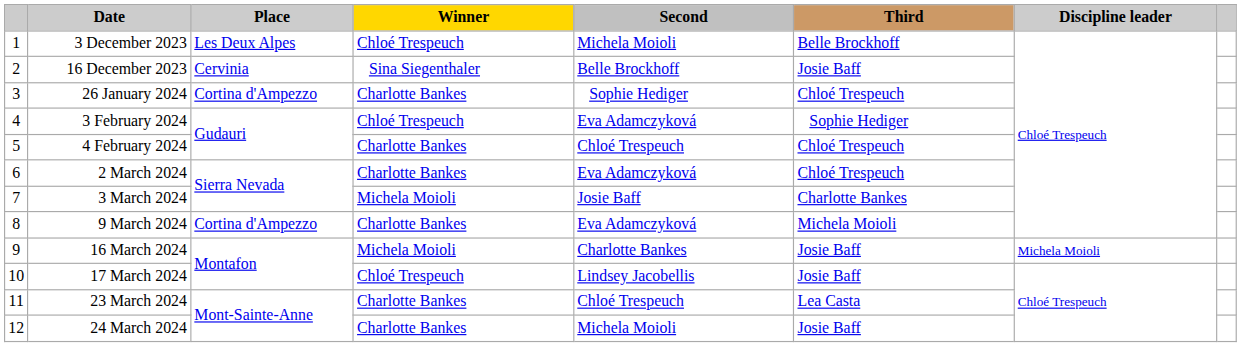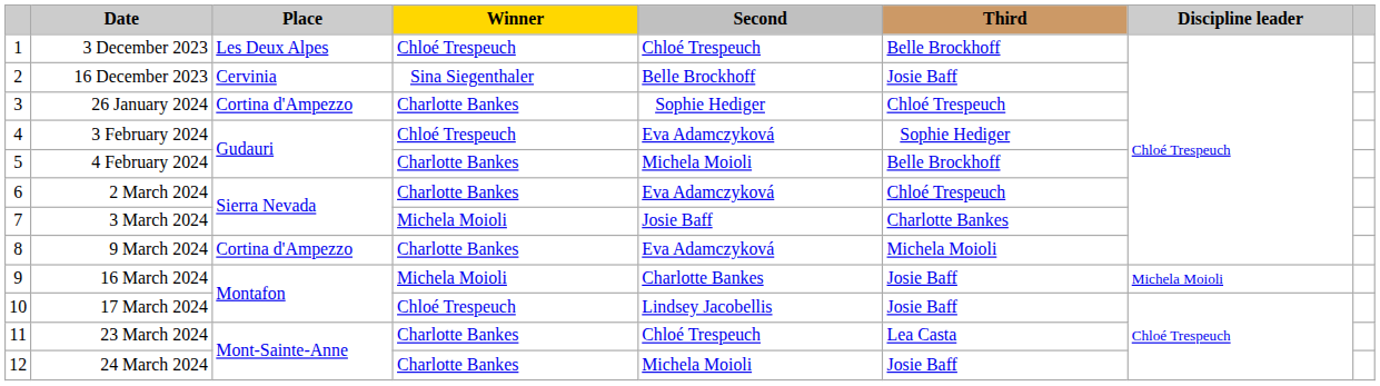 <table class="wikitable plainrowheaders" style="background:#fff; font-size:86%; line-height:16px; border:grey solid 1px; border-collapse:collapse;">
 <tr>
 <th scope="col" style="background:#ccc; width=10 px;"></th>
 <th scope="col" style="background:#ccc; width:135px;">Date</th>
 <th scope="col" style="background:#ccc; width:135px;">Place</th>
 <th scope="col" style="background:gold; width:185px;">Winner</th>
 <th scope="col" style="background:silver; width:185px;">Second</th>
 <th scope="col" style="background:#c96; width:185px;">Third</th>
 <th scope="col" style="background:#ccc; width:170px;">Discipline leader</th>
 <th scope="col" style="background:#ccc; width:10px;"></th>
 </tr>
 <tr>
 <td align="center">1</td>
 <td align="right">3 December 2023</td>
 <td> <a href='#'>Les Deux Alpes</a></td>
 <td> <a href='#'>Chloé Trespeuch</a></td>
-<td> <a href='#'>Michela Moioli</a></td>
+<td> <a href='#'>Chloé Trespeuch</a></td>
 <td> <a href='#'>Belle Brockhoff</a></td>
 <td rowspan=8><small> <a href='#'>Chloé Trespeuch</a></small></td>
 <td></td>
 </tr>
 <tr>
 <td align="center">2</td>
 <td align="right">16 December 2023</td>
 <td> <a href='#'>Cervinia</a></td>
 <td>   <a href='#'>Sina Siegenthaler</a></td>
 <td> <a href='#'>Belle Brockhoff</a></td>
 <td> <a href='#'>Josie Baff</a></td>
 <td></td>
 </tr>
 <tr>
 <td align="center">3</td>
 <td align="right">26 January 2024</td>
 <td> <a href='#'>Cortina d'Ampezzo</a></td>
 <td> <a href='#'>Charlotte Bankes</a></td>
 <td>   <a href='#'>Sophie Hediger</a></td>
 <td> <a href='#'>Chloé Trespeuch</a></td>
 <td></td>
 </tr>
 <tr>
 <td align="center">4</td>
 <td align="right">3 February 2024</td>
 <td rowspan=2> <a href='#'>Gudauri</a></td>
 <td> <a href='#'>Chloé Trespeuch</a></td>
 <td> <a href='#'>Eva Adamczyková</a></td>
 <td>   <a href='#'>Sophie Hediger</a></td>
 <td></td>
 </tr>
 <tr>
 <td align="center">5</td>
 <td align="right">4 February 2024</td>
 <td> <a href='#'>Charlotte Bankes</a></td>
-<td> <a href='#'>Chloé Trespeuch</a></td>
-<td> <a href='#'>Chloé Trespeuch</a></td>
+<td> <a href='#'>Michela Moioli</a></td>
+<td> <a href='#'>Belle Brockhoff</a></td>
 <td></td>
 </tr>
 <tr>
 <td align="center">6</td>
 <td align="right">2 March 2024</td>
 <td rowspan=2> <a href='#'>Sierra Nevada</a></td>
 <td> <a href='#'>Charlotte Bankes</a></td>
 <td> <a href='#'>Eva Adamczyková</a></td>
 <td> <a href='#'>Chloé Trespeuch</a></td>
 <td></td>
 </tr>
 <tr>
 <td align="center">7</td>
 <td align="right">3 March 2024</td>
 <td> <a href='#'>Michela Moioli</a></td>
 <td> <a href='#'>Josie Baff</a></td>
 <td> <a href='#'>Charlotte Bankes</a></td>
 <td></td>
 </tr>
 <tr>
 <td align="center">8</td>
 <td align="right">9 March 2024</td>
 <td> <a href='#'>Cortina d'Ampezzo</a></td>
 <td> <a href='#'>Charlotte Bankes</a></td>
 <td> <a href='#'>Eva Adamczyková</a></td>
 <td> <a href='#'>Michela Moioli</a></td>
 <td></td>
 </tr>
 <tr>
 <td align="center">9</td>
 <td align="right">16 March 2024</td>
 <td rowspan=2> <a href='#'>Montafon</a></td>
 <td> <a href='#'>Michela Moioli</a></td>
 <td> <a href='#'>Charlotte Bankes</a></td>
 <td> <a href='#'>Josie Baff</a></td>
 <td><small> <a href='#'>Michela Moioli</a></small></td>
 <td></td>
 </tr>
 <tr>
 <td align="center">10</td>
 <td align="right">17 March 2024</td>
 <td> <a href='#'>Chloé Trespeuch</a></td>
 <td> <a href='#'>Lindsey Jacobellis</a></td>
 <td> <a href='#'>Josie Baff</a></td>
 <td rowspan=3><small> <a href='#'>Chloé Trespeuch</a></small></td>
 <td></td>
 </tr>
 <tr>
 <td align="center">11</td>
 <td align="right">23 March 2024</td>
 <td rowspan=2> <a href='#'>Mont-Sainte-Anne</a></td>
 <td> <a href='#'>Charlotte Bankes</a></td>
 <td> <a href='#'>Chloé Trespeuch</a></td>
 <td> <a href='#'>Lea Casta</a></td>
 <td></td>
 </tr>
 <tr>
 <td align="center">12</td>
 <td align="right">24 March 2024</td>
 <td> <a href='#'>Charlotte Bankes</a></td>
 <td> <a href='#'>Michela Moioli</a></td>
 <td> <a href='#'>Josie Baff</a></td>
 <td></td>
 </tr>
 </table>
